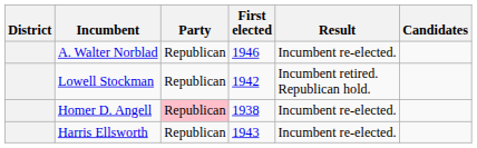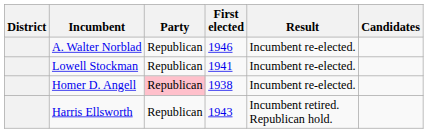 <table class=wikitable>
 <tr valign=bottom>
 <th>District</th>
 <th>Incumbent</th>
 <th>Party</th>
 <th>First<br>elected</th>
 <th>Result</th>
 <th>Candidates</th>
 </tr>
 <tr>
 <th></th>
 <td><a href='#'>A. Walter Norblad</a></td>
 <td>Republican</td>
 <td><a href='#'>1946</a></td>
 <td>Incumbent re-elected.</td>
 <td nowrap></td>
 </tr>
 <tr>
 <th></th>
 <td><a href='#'>Lowell Stockman</a></td>
 <td>Republican</td>
-<td><a href='#'>1942</a></td>
-<td>Incumbent retired.<br>Republican hold.</td>
+<td><a href='#'>1941</a></td>
+<td>Incumbent re-elected.</td>
 <td nowrap></td>
 </tr>
 <tr>
 <th></th>
 <td><a href='#'>Homer D. Angell</a></td>
 <td style="background: pink;">Republican</td>
 <td><a href='#'>1938</a></td>
 <td>Incumbent re-elected.</td>
 <td nowrap></td>
 </tr>
 <tr>
 <th></th>
 <td><a href='#'>Harris Ellsworth</a></td>
 <td>Republican</td>
 <td><a href='#'>1943</a></td>
-<td>Incumbent re-elected.</td>
+<td>Incumbent retired.<br>Republican hold.</td>
 <td nowrap></td>
 </tr>
 </table>
